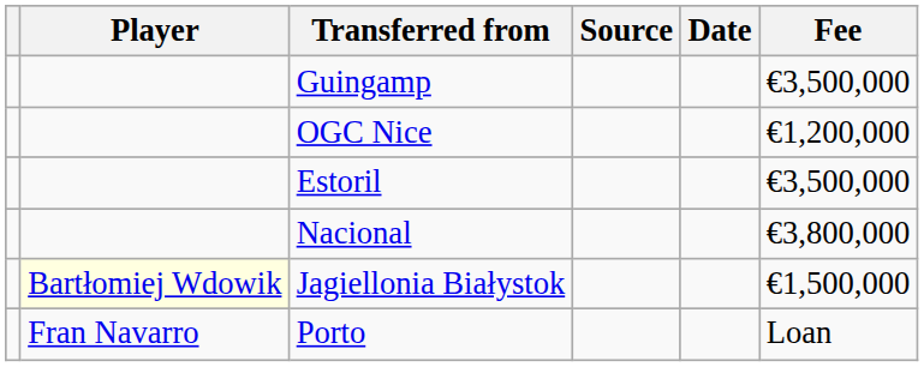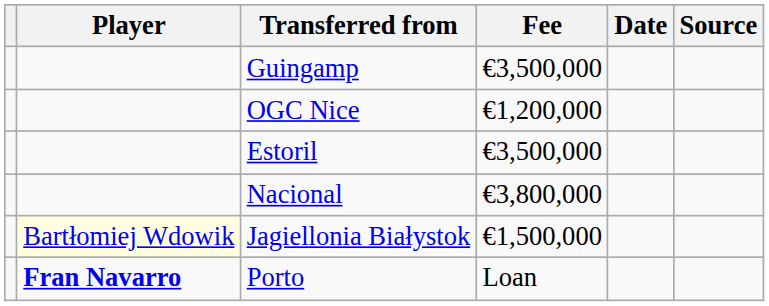 <table class="wikitable plainrowheaders sortable">
 <tr>
 <th></th>
 <th scope="col">Player</th>
 <th>Transferred from</th>
+<th style="width: 65px;">Fee</th>
+<th scope="col">Date</th>
 <th scope="col">Source</th>
-<th scope="col">Date</th>
-<th style="width: 65px;">Fee</th>
 </tr>
 <tr>
 <td align="center"></td>
 <td></td>
 <td> <a href='#'>Guingamp</a></td>
+<td>€3,500,000</td>
 <td></td>
 <td></td>
-<td>€3,500,000</td>
 </tr>
 <tr>
 <td align="center"></td>
 <td></td>
 <td> <a href='#'>OGC Nice</a></td>
+<td>€1,200,000</td>
 <td></td>
 <td></td>
-<td>€1,200,000</td>
 </tr>
 <tr>
 <td align="center"></td>
 <td></td>
 <td> <a href='#'>Estoril</a></td>
+<td>€3,500,000</td>
 <td></td>
 <td></td>
-<td>€3,500,000</td>
 </tr>
 <tr>
 <td align="center"></td>
 <td></td>
 <td> <a href='#'>Nacional</a></td>
+<td>€3,800,000</td>
 <td></td>
 <td></td>
-<td>€3,800,000</td>
 </tr>
 <tr>
 <td align="center"></td>
 <td style="background: lightyellow;"> <a href='#'>Bartłomiej Wdowik</a></td>
 <td> <a href='#'>Jagiellonia Białystok</a></td>
+<td>€1,500,000</td>
 <td></td>
 <td></td>
-<td>€1,500,000</td>
 </tr>
 <tr>
 <td align="center"></td>
-<td> <a href='#'>Fran Navarro</a></td>
+<td><strong> <a href='#'>Fran Navarro</a></strong></td>
 <td> <a href='#'>Porto</a></td>
+<td>Loan</td>
 <td></td>
 <td></td>
-<td>Loan</td>
 </tr>
 </table>
